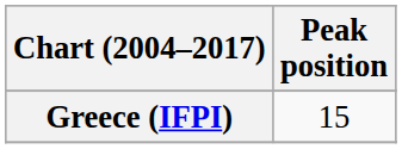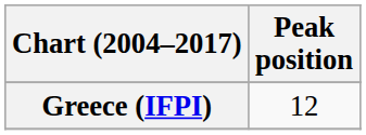 <table class="wikitable sortable plainrowheaders" style="text-align:center">
 <tr>
 <th scope="col">Chart (2004–2017)</th>
 <th scope="col">Peak<br>position</th>
 </tr>
 <tr>
 </tr>
 <tr>
 </tr>
 <tr>
 </tr>
 <tr>
 </tr>
 <tr>
 <th scope="row">Greece (<a href='#'>IFPI</a>)</th>
-<td>15</td>
+<td>12</td>
 </tr>
 <tr>
 </tr>
 <tr>
 </tr>
 <tr>
 </tr>
 <tr>
 </tr>
 <tr>
 </tr>
 </table>
